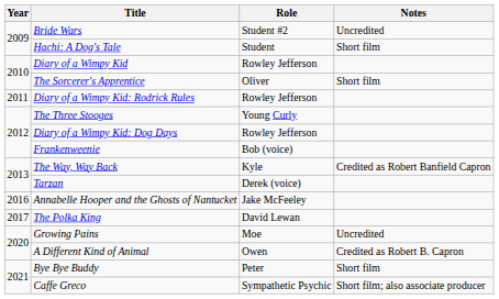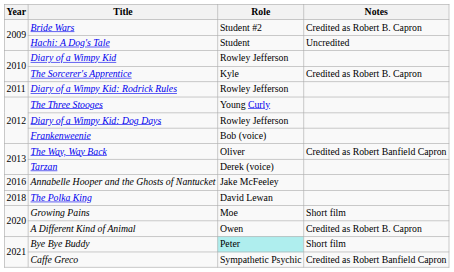 <table class="wikitable sortable">
 <tr>
 <th>Year</th>
 <th>Title</th>
 <th>Role</th>
 <th>Notes</th>
 </tr>
 <tr>
 <td rowspan="2">2009</td>
 <td><em><a href='#'>Bride Wars</a></em></td>
 <td>Student #2</td>
-<td>Uncredited</td>
+<td>Credited as Robert B. Capron</td>
 </tr>
 <tr>
 <td><em><a href='#'>Hachi: A Dog's Tale</a></em></td>
 <td>Student</td>
-<td>Short film</td>
+<td>Uncredited</td>
 </tr>
 <tr>
 <td rowspan="2">2010</td>
 <td><em><a href='#'>Diary of a Wimpy Kid</a></em></td>
 <td>Rowley Jefferson</td>
 <td></td>
 </tr>
 <tr>
 <td><em><a href='#'>The Sorcerer's Apprentice</a></em></td>
-<td>Oliver</td>
-<td>Short film</td>
+<td>Kyle</td>
+<td>Credited as Robert B. Capron</td>
 </tr>
 <tr>
 <td>2011</td>
 <td><em><a href='#'>Diary of a Wimpy Kid: Rodrick Rules</a></em></td>
 <td>Rowley Jefferson</td>
 <td></td>
 </tr>
 <tr>
 <td rowspan="3">2012</td>
 <td><em><a href='#'>The Three Stooges</a></em></td>
 <td>Young <a href='#'>Curly</a></td>
 <td></td>
 </tr>
 <tr>
 <td><em><a href='#'>Diary of a Wimpy Kid: Dog Days</a></em></td>
 <td>Rowley Jefferson</td>
 <td></td>
 </tr>
 <tr>
 <td><em><a href='#'>Frankenweenie</a></em></td>
 <td>Bob (voice)</td>
 <td></td>
 </tr>
 <tr>
 <td rowspan="2">2013</td>
 <td><em><a href='#'>The Way, Way Back</a></em></td>
-<td>Kyle</td>
+<td>Oliver</td>
 <td>Credited as Robert Banfield Capron</td>
 </tr>
 <tr>
 <td><em><a href='#'>Tarzan</a></em></td>
 <td>Derek (voice)</td>
 <td></td>
 </tr>
 <tr>
 <td>2016</td>
 <td><em>Annabelle Hooper and the Ghosts of Nantucket</em></td>
 <td>Jake McFeeley</td>
 <td></td>
 </tr>
 <tr>
-<td>2017</td>
+<td>2018</td>
 <td><em><a href='#'>The Polka King</a></em></td>
 <td>David Lewan</td>
 <td></td>
 </tr>
 <tr>
 <td rowspan="2">2020</td>
 <td><em>Growing Pains</em></td>
 <td>Moe</td>
-<td>Uncredited</td>
+<td>Short film</td>
 </tr>
 <tr>
 <td><em>A Different Kind of Animal</em></td>
 <td>Owen</td>
 <td>Credited as Robert B. Capron</td>
 </tr>
 <tr>
 <td rowspan="2">2021</td>
 <td><em>Bye Bye Buddy</em></td>
-<td>Peter</td>
+<td style="background: paleturquoise;">Peter</td>
 <td>Short film</td>
 </tr>
 <tr>
 <td><em>Caffe Greco</em></td>
 <td>Sympathetic Psychic</td>
-<td>Short film; also associate producer</td>
+<td>Credited as Robert Banfield Capron</td>
 </tr>
 </table>
